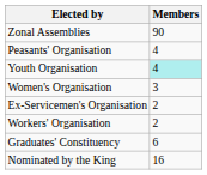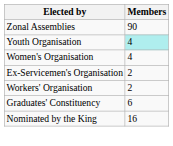 <table class="wikitable">
 <tr>
 <th>Elected by</th>
 <th>Members</th>
 </tr>
 <tr>
 <td>Zonal Assemblies</td>
 <td>90</td>
 </tr>
 <tr>
-<td>Peasants' Organisation</td>
-<td>4</td>
-</tr>
-<tr>
 <td>Youth Organisation</td>
 <td style="background: paleturquoise;">4</td>
 </tr>
 <tr>
 <td>Women's Organisation</td>
-<td>3</td>
+<td>4</td>
 </tr>
 <tr>
 <td>Ex-Servicemen's Organisation</td>
 <td>2</td>
 </tr>
 <tr>
 <td>Workers' Organisation</td>
 <td>2</td>
 </tr>
 <tr>
 <td>Graduates' Constituency</td>
 <td>6</td>
 </tr>
 <tr>
 <td>Nominated by the King</td>
 <td>16</td>
 </tr>
 </table>
